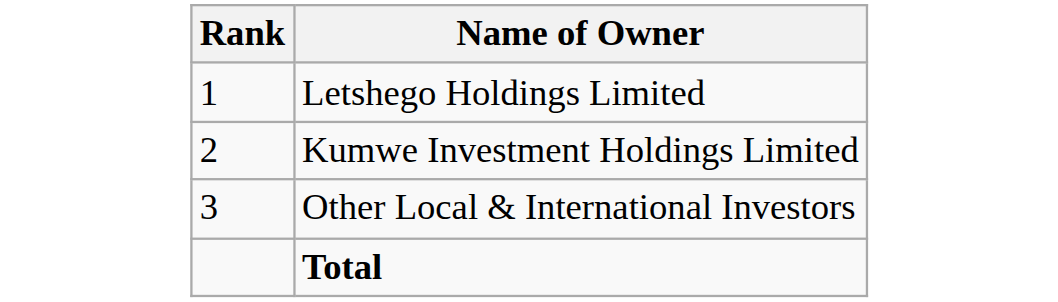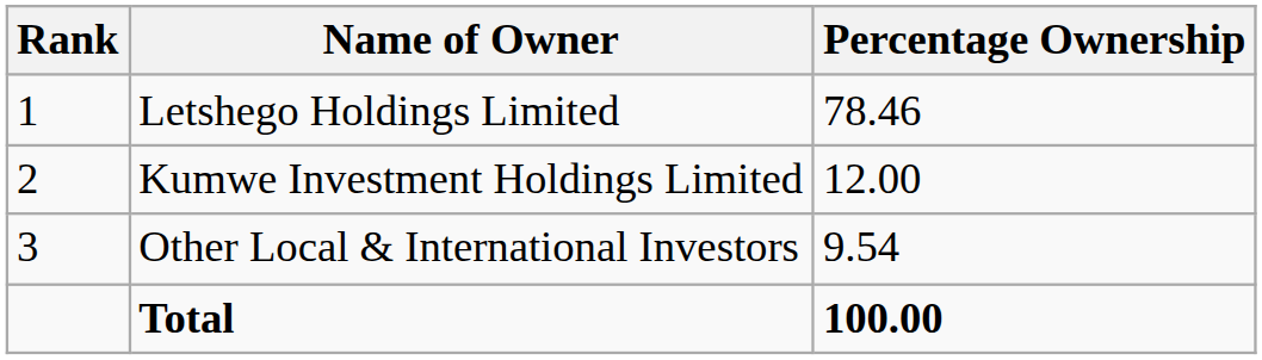 <table class="wikitable sortable" style="margin-left:auto;margin-right:auto">
 <tr>
 <th style="width:2em;">Rank</th>
 <th>Name of Owner</th>
+<th>Percentage Ownership</th>
 </tr>
 <tr>
 <td>1</td>
 <td>Letshego Holdings Limited</td>
+<td>78.46</td>
 </tr>
 <tr>
 <td>2</td>
 <td>Kumwe Investment Holdings Limited</td>
+<td>12.00</td>
 </tr>
 <tr>
 <td>3</td>
 <td>Other Local & International Investors</td>
+<td>9.54</td>
 </tr>
 <tr>
 <td></td>
 <td><strong>Total</strong></td>
+<td><strong>100.00</strong></td>
 </tr>
 </table>
